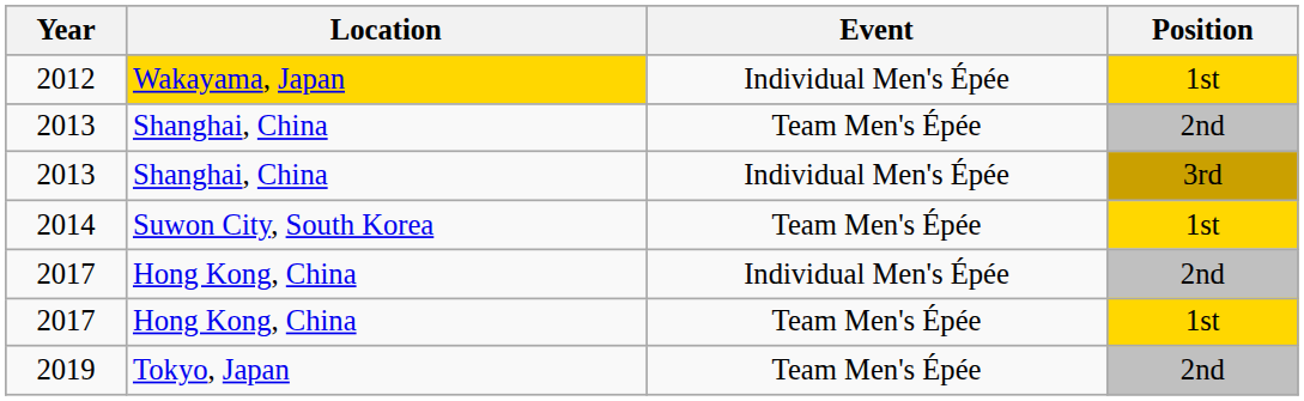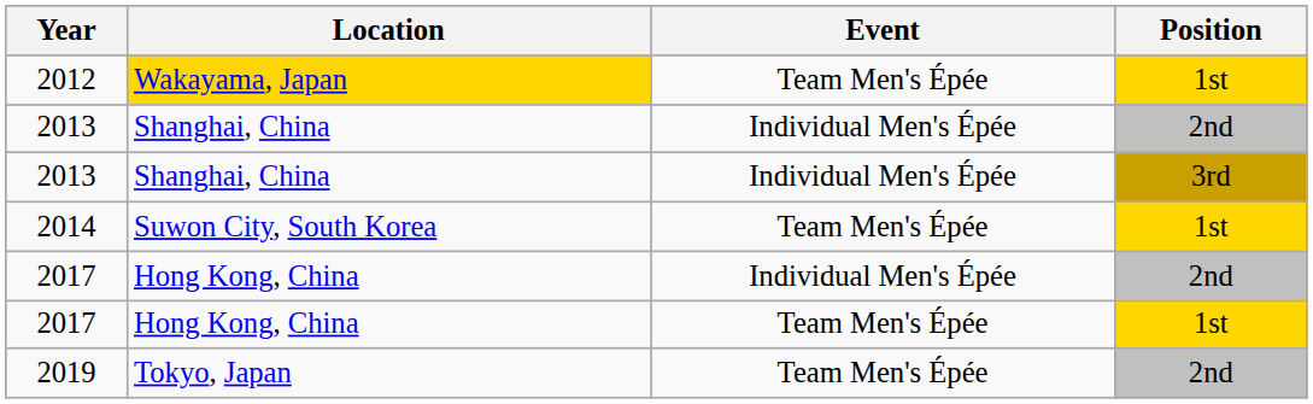 <table class="wikitable" width="50%" style="font-size:90%; text-align:center;">
 <tr>
 <th>Year</th>
 <th>Location</th>
 <th>Event</th>
 <th>Position</th>
 </tr>
 <tr>
 <td>2012</td>
 <td rowspan="1" align="left" style="background: gold;"> <a href='#'>Wakayama</a>, <a href='#'>Japan</a></td>
-<td>Individual Men's Épée</td>
+<td>Team Men's Épée</td>
 <td bgcolor="gold">1st</td>
 </tr>
 <tr>
 <td>2013</td>
 <td rowspan="1" align="left"> <a href='#'>Shanghai</a>, <a href='#'>China</a></td>
-<td>Team Men's Épée</td>
+<td>Individual Men's Épée</td>
 <td bgcolor="silver">2nd</td>
 </tr>
 <tr>
 <td>2013</td>
 <td rowspan="1" align="left"> <a href='#'>Shanghai</a>, <a href='#'>China</a></td>
 <td>Individual Men's Épée</td>
 <td bgcolor="caramel">3rd</td>
 </tr>
 <tr>
 <td>2014</td>
 <td rowspan="1" align="left"> <a href='#'>Suwon City</a>, <a href='#'>South Korea</a></td>
 <td>Team Men's Épée</td>
 <td bgcolor="gold">1st</td>
 </tr>
 <tr>
 <td>2017</td>
 <td rowspan="1" align="left"> <a href='#'>Hong Kong</a>, <a href='#'>China</a></td>
 <td>Individual Men's Épée</td>
 <td bgcolor="silver">2nd</td>
 </tr>
 <tr>
 <td>2017</td>
 <td rowspan="1" align="left"> <a href='#'>Hong Kong</a>, <a href='#'>China</a></td>
 <td>Team Men's Épée</td>
 <td bgcolor="gold">1st</td>
 </tr>
 <tr>
 <td>2019</td>
 <td rowspan="1" align="left"> <a href='#'>Tokyo</a>, <a href='#'>Japan</a></td>
 <td>Team Men's Épée</td>
 <td bgcolor="silver">2nd</td>
 </tr>
 </table>
